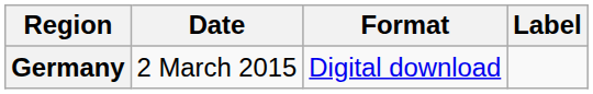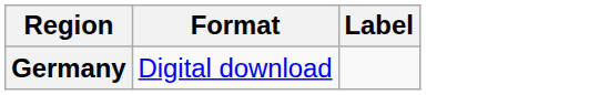 <table class="wikitable plainrowheaders">
 <tr>
 <th>Region</th>
-<th>Date</th>
 <th>Format</th>
 <th>Label</th>
 </tr>
 <tr>
 <th scope="row">Germany</th>
-<td>2 March 2015</td>
 <td><a href='#'>Digital download</a></td>
 <td></td>
 </tr>
 </table>
